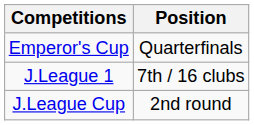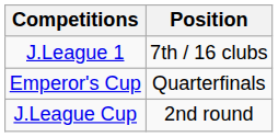 <table class="wikitable" style="text-align:center;">
 <tr>
 <th>Competitions</th>
 <th>Position</th>
 </tr>
 <tr>
+<td><a href='#'>J.League 1</a></td>
+<td>7th / 16 clubs</td>
+</tr>
+<tr>
 <td><a href='#'>Emperor's Cup</a></td>
 <td>Quarterfinals</td>
-</tr>
-<tr>
-<td><a href='#'>J.League 1</a></td>
-<td>7th / 16 clubs</td>
 </tr>
 <tr>
 <td><a href='#'>J.League Cup</a></td>
 <td>2nd round</td>
 </tr>
 </table>
